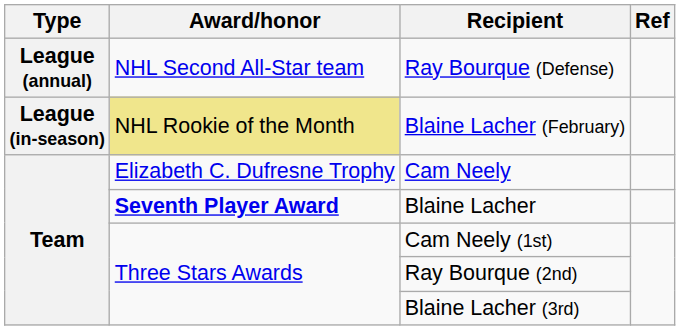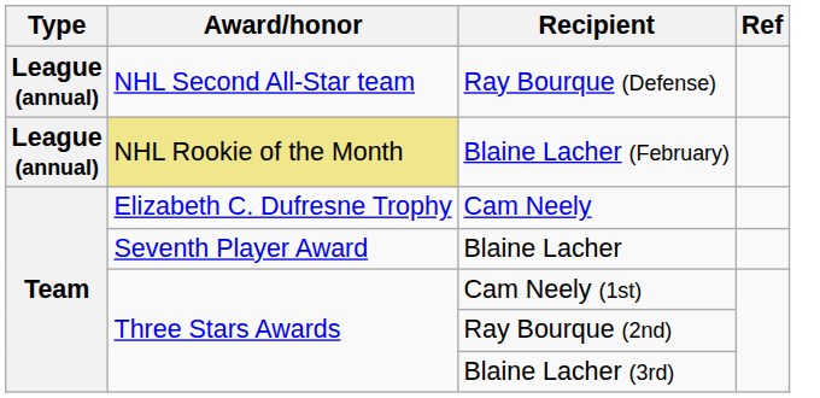 <table class="wikitable">
 <tr>
 <th scope="col">Type</th>
 <th scope="col">Award/honor</th>
 <th scope="col">Recipient</th>
 <th scope="col">Ref</th>
 </tr>
 <tr>
 <th scope="row">League<br><small>(annual)</small></th>
 <td><a href='#'>NHL Second All-Star team</a></td>
 <td><a href='#'>Ray Bourque</a> <small>(Defense)</small></td>
 <td></td>
 </tr>
 <tr>
-<th scope="row">League<br><small>(in-season)</small></th>
+<th scope="row">League<br><small>(annual)</small></th>
 <td style="background: khaki;">NHL Rookie of the Month</td>
 <td><a href='#'>Blaine Lacher</a> <small>(February)</small></td>
 <td></td>
 </tr>
 <tr>
 <th scope="row" rowspan="6">Team<br></th>
 <td><a href='#'>Elizabeth C. Dufresne Trophy</a></td>
 <td><a href='#'>Cam Neely</a></td>
 <td></td>
 </tr>
 <tr>
-<td><strong><a href='#'>Seventh Player Award</a></strong></td>
+<td><a href='#'>Seventh Player Award</a></td>
 <td>Blaine Lacher</td>
 <td></td>
 </tr>
 <tr>
 <td rowspan="3"><a href='#'>Three Stars Awards</a></td>
 <td>Cam Neely <small>(1st)</small></td>
 <td rowspan="3"></td>
 </tr>
 <tr>
 <td>Ray Bourque <small>(2nd)</small></td>
 </tr>
 <tr>
 <td>Blaine Lacher <small>(3rd)</small></td>
 </tr>
 </table>
